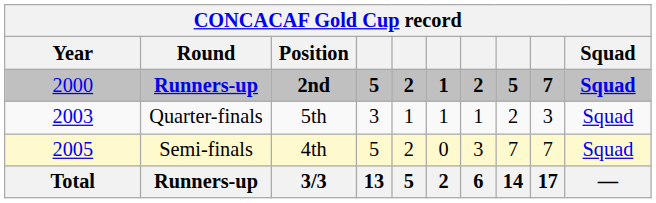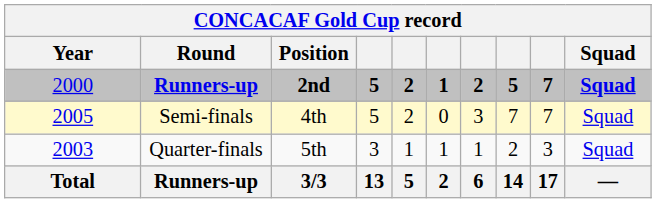 <table class="wikitable" style="text-align: center;">
 <tr>
 <th colspan=10><a href='#'>CONCACAF Gold Cup</a> record</th>
 </tr>
 <tr>
 <th width=100>Year</th>
 <th width=95>Round</th>
 <th width=60>Position</th>
 <th width=20></th>
 <th width=20></th>
 <th width=20></th>
 <th width=20></th>
 <th width=20></th>
 <th width=20></th>
 <th width=60>Squad</th>
 </tr>
 <tr style="background:silver;">
 <td> <a href='#'>2000</a></td>
 <td><strong><a href='#'>Runners-up</a></strong></td>
 <td><strong>2nd</strong></td>
 <td><strong>5</strong></td>
 <td><strong>2</strong></td>
 <td><strong>1</strong></td>
 <td><strong>2</strong></td>
 <td><strong>5</strong></td>
 <td><strong>7</strong></td>
 <td><strong><a href='#'>Squad</a></strong></td>
 </tr>
+<tr style="background:LemonChiffon;">
+<td> <a href='#'>2005</a></td>
+<td>Semi-finals</td>
+<td>4th</td>
+<td>5</td>
+<td>2</td>
+<td>0</td>
+<td>3</td>
+<td>7</td>
+<td>7</td>
+<td><a href='#'>Squad</a></td>
+</tr>
 <tr>
 <td>  <a href='#'>2003</a></td>
 <td>Quarter-finals</td>
 <td>5th</td>
 <td>3</td>
 <td>1</td>
 <td>1</td>
 <td>1</td>
 <td>2</td>
 <td>3</td>
-<td><a href='#'>Squad</a></td>
-</tr>
-<tr style="background:LemonChiffon;">
-<td> <a href='#'>2005</a></td>
-<td>Semi-finals</td>
-<td>4th</td>
-<td>5</td>
-<td>2</td>
-<td>0</td>
-<td>3</td>
-<td>7</td>
-<td>7</td>
 <td><a href='#'>Squad</a></td>
 </tr>
 <tr>
 <th>Total</th>
 <th>Runners-up</th>
 <th>3/3</th>
 <th>13</th>
 <th>5</th>
 <th>2</th>
 <th>6</th>
 <th>14</th>
 <th>17</th>
 <th>—</th>
 </tr>
 </table>
